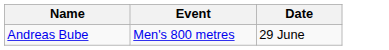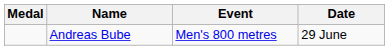 <table class="wikitable sortable" style="font-size:100%">
 <tr>
+<th>Medal</th>
 <th width=150>Name</th>
 <th width=150>Event</th>
 <th width=100>Date</th>
 </tr>
 <tr>
+<td></td>
 <td><a href='#'>Andreas Bube</a></td>
 <td><a href='#'>Men's 800 metres</a></td>
 <td>29 June</td>
 </tr>
 </table>
